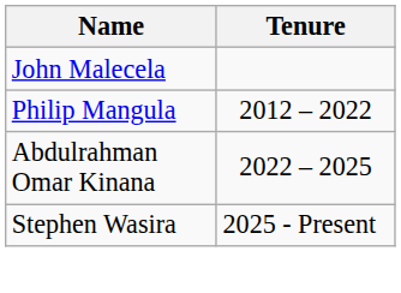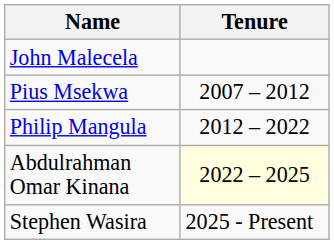 <table class="wikitable">
 <tr>
 <th style="width:120px">Name</th>
 <th style="width:100px">Tenure</th>
 </tr>
 <tr>
 <td><a href='#'>John Malecela</a></td>
 <td></td>
 </tr>
 <tr>
+<td><a href='#'>Pius Msekwa</a></td>
+<td align="center">2007 – 2012</td>
+</tr>
+<tr>
 <td><a href='#'>Philip Mangula</a></td>
 <td align="center">2012 – 2022</td>
 </tr>
 <tr>
 <td>Abdulrahman Omar Kinana</td>
-<td align="center">2022 – 2025</td>
+<td align="center" style="background: lightyellow;">2022 – 2025</td>
 </tr>
 <tr>
 <td>Stephen Wasira</td>
 <td>2025 - Present</td>
 </tr>
 </table>
